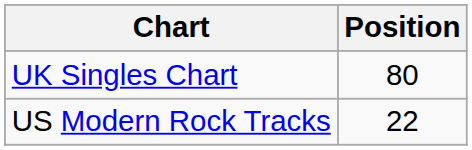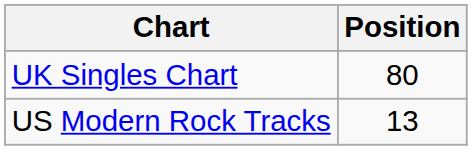 <table class="wikitable sortable">
 <tr>
 <th>Chart</th>
 <th>Position</th>
 </tr>
 <tr>
 <td><a href='#'>UK Singles Chart</a></td>
 <td align="center">80</td>
 </tr>
 <tr>
 <td>US <a href='#'>Modern Rock Tracks</a></td>
-<td align="center">22</td>
+<td align="center">13</td>
 </tr>
 </table>
